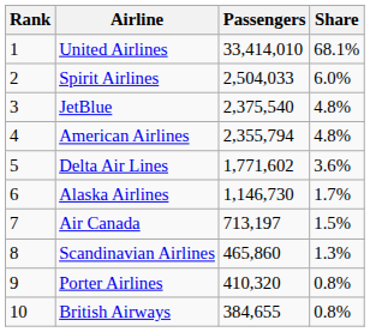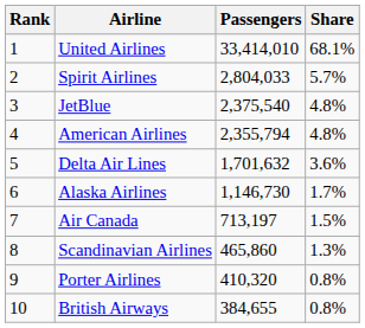 <table class="wikitable sortable" style="font-size: 95%" width= align=>
 <tr>
 <th>Rank</th>
 <th>Airline</th>
 <th>Passengers</th>
 <th>Share</th>
 </tr>
 <tr>
 <td>1</td>
 <td><a href='#'>United Airlines</a></td>
 <td>33,414,010</td>
 <td>68.1%</td>
 </tr>
 <tr>
 <td>2</td>
 <td><a href='#'>Spirit Airlines</a></td>
-<td>2,504,033</td>
-<td>6.0%</td>
+<td>2,804,033</td>
+<td>5.7%</td>
 </tr>
 <tr>
 <td>3</td>
 <td><a href='#'>JetBlue</a></td>
 <td>2,375,540</td>
 <td>4.8%</td>
 </tr>
 <tr>
 <td>4</td>
 <td><a href='#'>American Airlines</a></td>
 <td>2,355,794</td>
 <td>4.8%</td>
 </tr>
 <tr>
 <td>5</td>
 <td><a href='#'>Delta Air Lines</a></td>
-<td>1,771,602</td>
+<td>1,701,632</td>
 <td>3.6%</td>
 </tr>
 <tr>
 <td>6</td>
 <td><a href='#'>Alaska Airlines</a></td>
 <td>1,146,730</td>
 <td>1.7%</td>
 </tr>
 <tr>
 <td>7</td>
 <td><a href='#'>Air Canada</a></td>
 <td>713,197</td>
 <td>1.5%</td>
 </tr>
 <tr>
 <td>8</td>
 <td><a href='#'>Scandinavian Airlines</a></td>
 <td>465,860</td>
 <td>1.3%</td>
 </tr>
 <tr>
 <td>9</td>
 <td><a href='#'>Porter Airlines</a></td>
 <td>410,320</td>
 <td>0.8%</td>
 </tr>
 <tr>
 <td>10</td>
 <td><a href='#'>British Airways</a></td>
 <td>384,655</td>
 <td>0.8%</td>
 </tr>
 </table>
